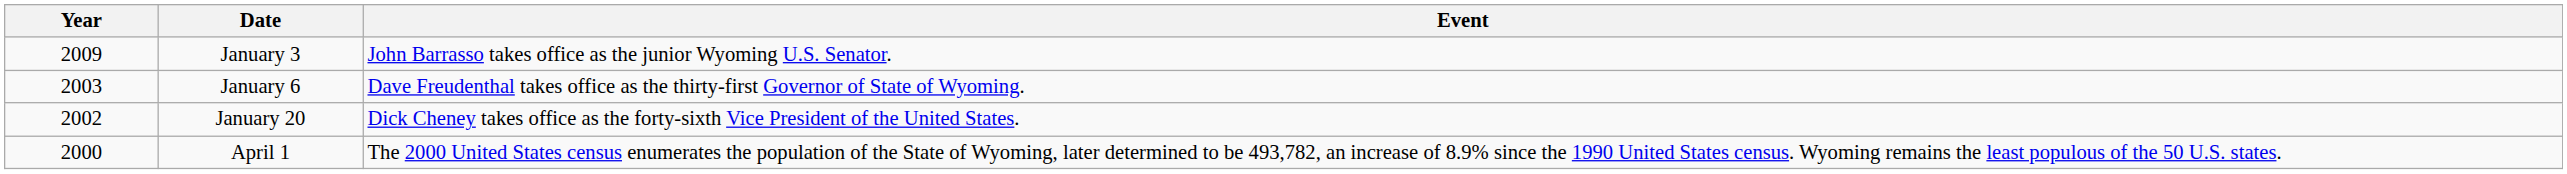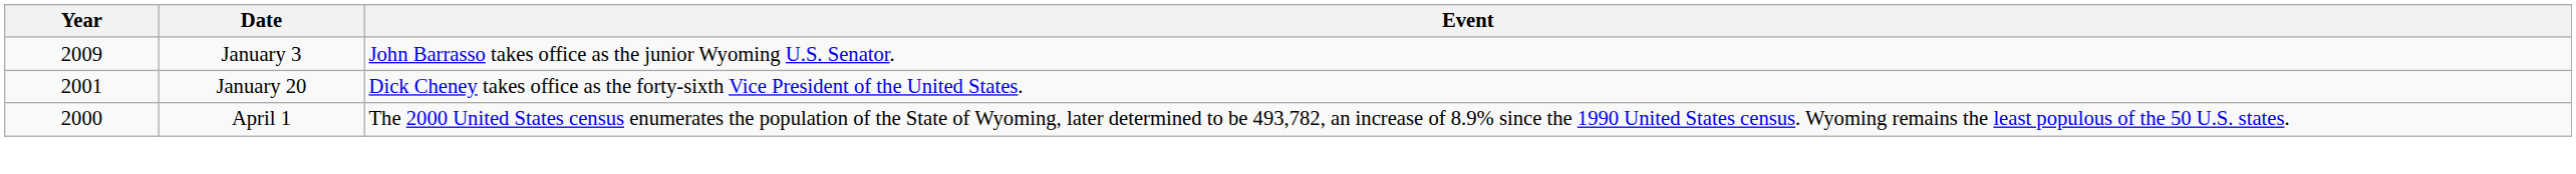 <table class="wikitable" style="width:100%;">
 <tr>
 <th style="width:6%">Year</th>
 <th style="width:8%">Date</th>
 <th style="width:86%">Event</th>
 </tr>
 <tr>
 <td align=center rowspan=1>2009</td>
 <td align=center>January 3</td>
 <td><a href='#'>John Barrasso</a> takes office as the junior Wyoming  <a href='#'>U.S. Senator</a>.</td>
 </tr>
 <tr>
-<td align=center rowspan=1>2003</td>
-<td align=center>January 6</td>
-<td><a href='#'>Dave Freudenthal</a> takes office as the thirty-first <a href='#'>Governor of State of Wyoming</a>.</td>
-</tr>
-<tr>
-<td align=center rowspan=1>2002</td>
+<td align=center rowspan=1>2001</td>
 <td align=center>January 20</td>
 <td><a href='#'>Dick Cheney</a> takes office as the forty-sixth <a href='#'>Vice President of the United States</a>.</td>
 </tr>
 <tr>
 <td align=center rowspan=1>2000</td>
 <td align=center>April 1</td>
 <td>The <a href='#'>2000 United States census</a> enumerates the population of the State of Wyoming, later determined to be 493,782, an increase of 8.9% since the <a href='#'>1990 United States census</a>. Wyoming remains the <a href='#'>least populous of the 50 U.S. states</a>.</td>
 </tr>
 </table>
